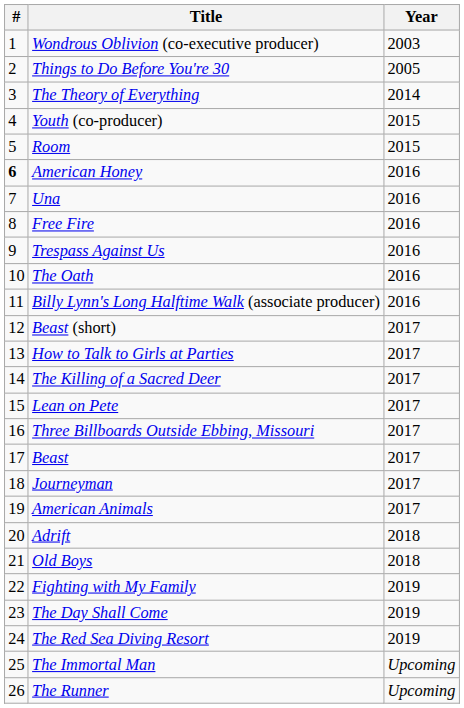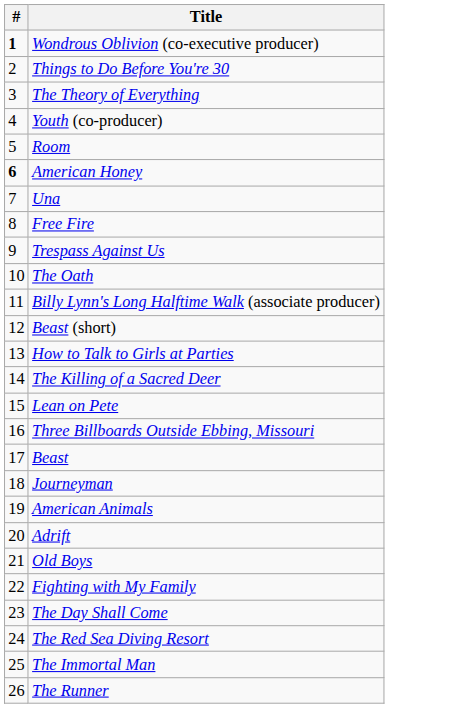 <table class="wikitable">
 <tr>
 <th>#</th>
 <th>Title</th>
-<th>Year</th>
 </tr>
 <tr>
-<td>1</td>
+<td><strong>1</strong></td>
 <td><em><a href='#'>Wondrous Oblivion</a></em>  (co-executive producer)</td>
-<td>2003</td>
 </tr>
 <tr>
 <td>2</td>
 <td><em><a href='#'>Things to Do Before You're 30</a></em></td>
-<td>2005</td>
 </tr>
 <tr>
 <td>3</td>
 <td><em><a href='#'>The Theory of Everything</a></em></td>
-<td>2014</td>
 </tr>
 <tr>
 <td>4</td>
 <td><em><a href='#'>Youth</a></em>  (co-producer)</td>
-<td>2015</td>
 </tr>
 <tr>
 <td>5</td>
 <td><em><a href='#'>Room</a></em></td>
-<td>2015</td>
 </tr>
 <tr>
 <td><strong>6</strong></td>
 <td><em><a href='#'>American Honey</a></em></td>
-<td>2016</td>
 </tr>
 <tr>
 <td>7</td>
 <td><em><a href='#'>Una</a></em></td>
-<td>2016</td>
 </tr>
 <tr>
 <td>8</td>
 <td><em><a href='#'>Free Fire</a></em></td>
-<td>2016</td>
 </tr>
 <tr>
 <td>9</td>
 <td><em><a href='#'>Trespass Against Us</a></em></td>
-<td>2016</td>
 </tr>
 <tr>
 <td>10</td>
 <td><em><a href='#'>The Oath</a></em></td>
-<td>2016</td>
 </tr>
 <tr>
 <td>11</td>
 <td><em><a href='#'>Billy Lynn's Long Halftime Walk</a></em>  (associate producer)</td>
-<td>2016</td>
 </tr>
 <tr>
 <td>12</td>
 <td><em><a href='#'>Beast</a></em> (short)</td>
-<td>2017</td>
 </tr>
 <tr>
 <td>13</td>
 <td><em><a href='#'>How to Talk to Girls at Parties</a></em></td>
-<td>2017</td>
 </tr>
 <tr>
 <td>14</td>
 <td><em><a href='#'>The Killing of a Sacred Deer</a></em></td>
-<td>2017</td>
 </tr>
 <tr>
 <td>15</td>
 <td><em><a href='#'>Lean on Pete</a></em></td>
-<td>2017</td>
 </tr>
 <tr>
 <td>16</td>
 <td><em><a href='#'>Three Billboards Outside Ebbing, Missouri</a></em></td>
-<td>2017</td>
 </tr>
 <tr>
 <td>17</td>
 <td><em><a href='#'>Beast</a></em></td>
-<td>2017</td>
 </tr>
 <tr>
 <td>18</td>
 <td><em><a href='#'>Journeyman</a></em></td>
-<td>2017</td>
 </tr>
 <tr>
 <td>19</td>
 <td><em><a href='#'>American Animals</a></em></td>
-<td>2017</td>
 </tr>
 <tr>
 <td>20</td>
 <td><em><a href='#'>Adrift</a></em></td>
-<td>2018</td>
 </tr>
 <tr>
 <td>21</td>
 <td><em><a href='#'>Old Boys</a></em></td>
-<td>2018</td>
 </tr>
 <tr>
 <td>22</td>
 <td><em><a href='#'>Fighting with My Family</a></em></td>
-<td>2019</td>
 </tr>
 <tr>
 <td>23</td>
 <td><em><a href='#'>The Day Shall Come</a></em></td>
-<td>2019</td>
 </tr>
 <tr>
 <td>24</td>
 <td><em><a href='#'>The Red Sea Diving Resort</a></em></td>
-<td>2019</td>
 </tr>
 <tr>
 <td>25</td>
 <td><em><a href='#'>The Immortal Man</a></em></td>
-<td><em>Upcoming</em></td>
 </tr>
 <tr>
 <td>26</td>
 <td><em><a href='#'>The Runner</a></em></td>
-<td><em>Upcoming</em></td>
 </tr>
 </table>
